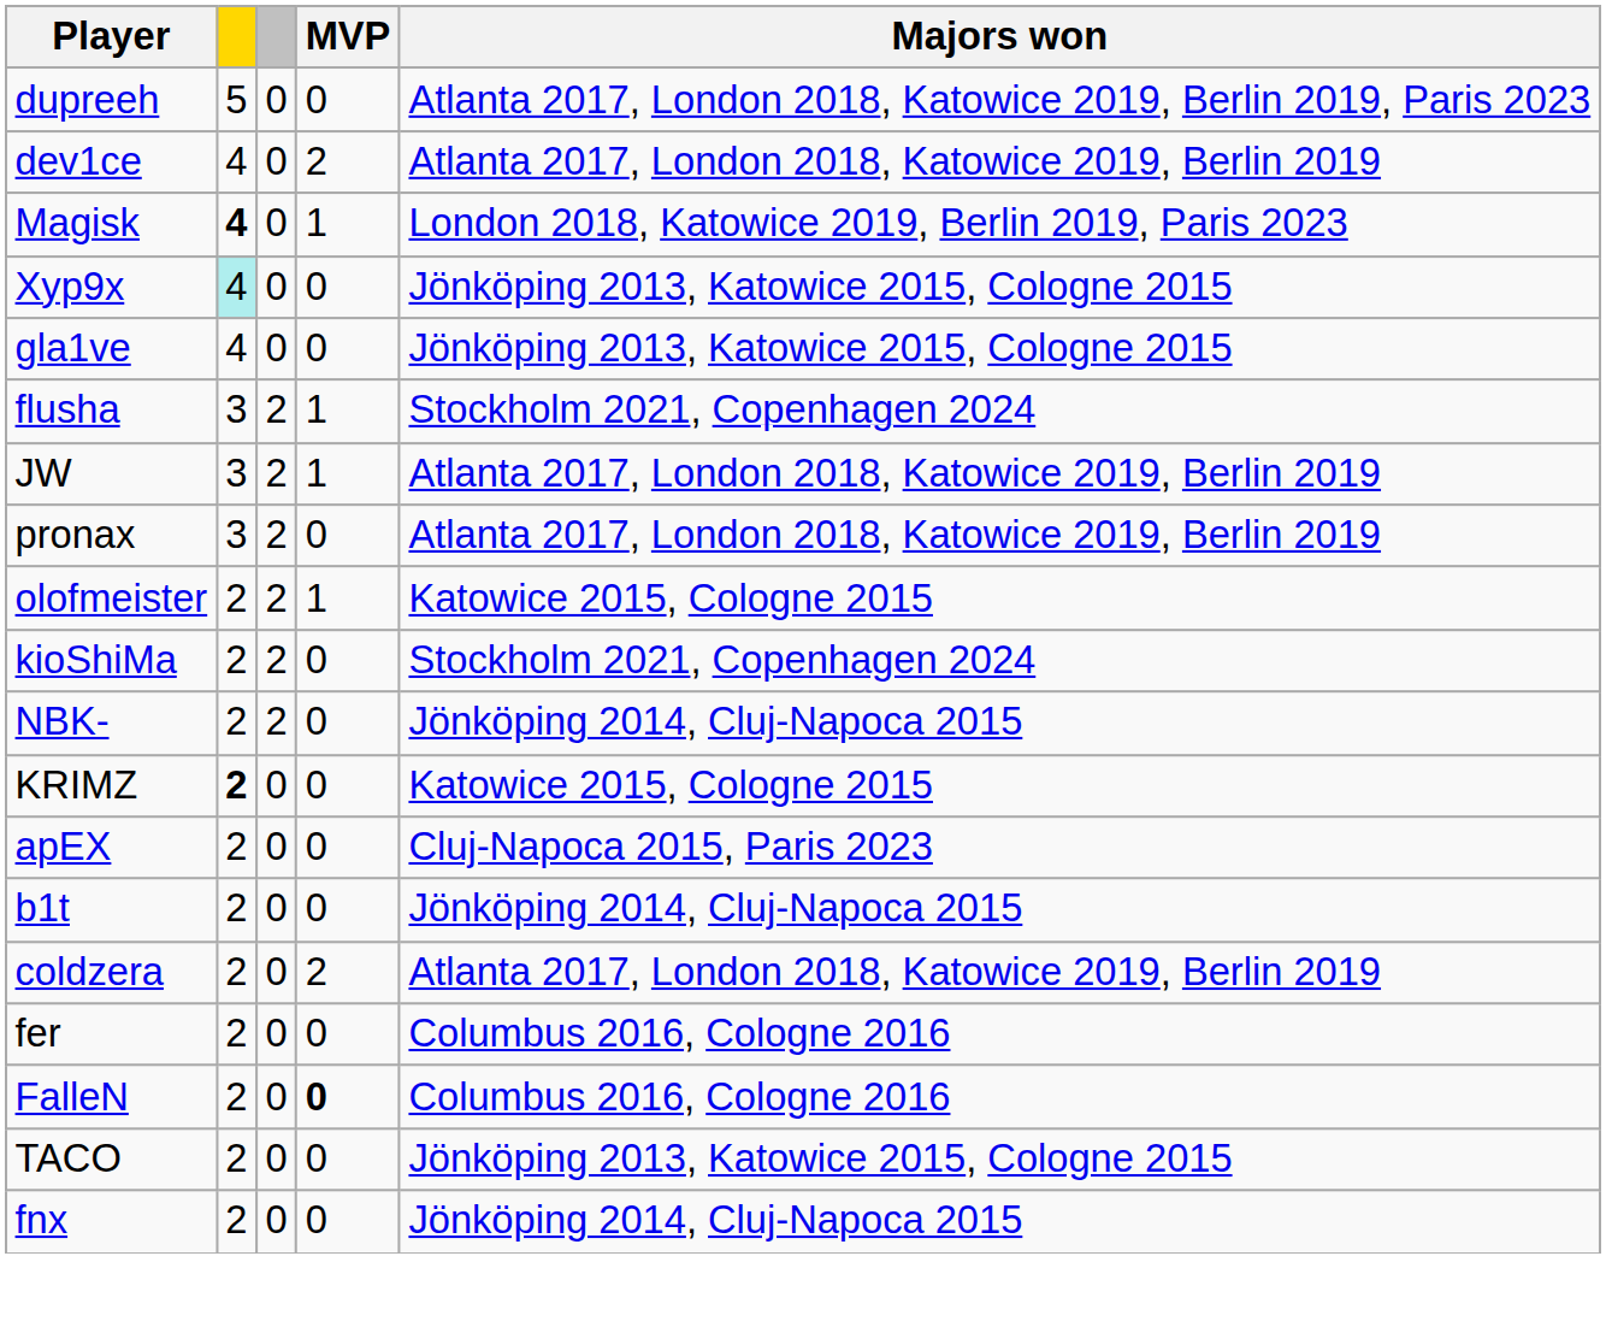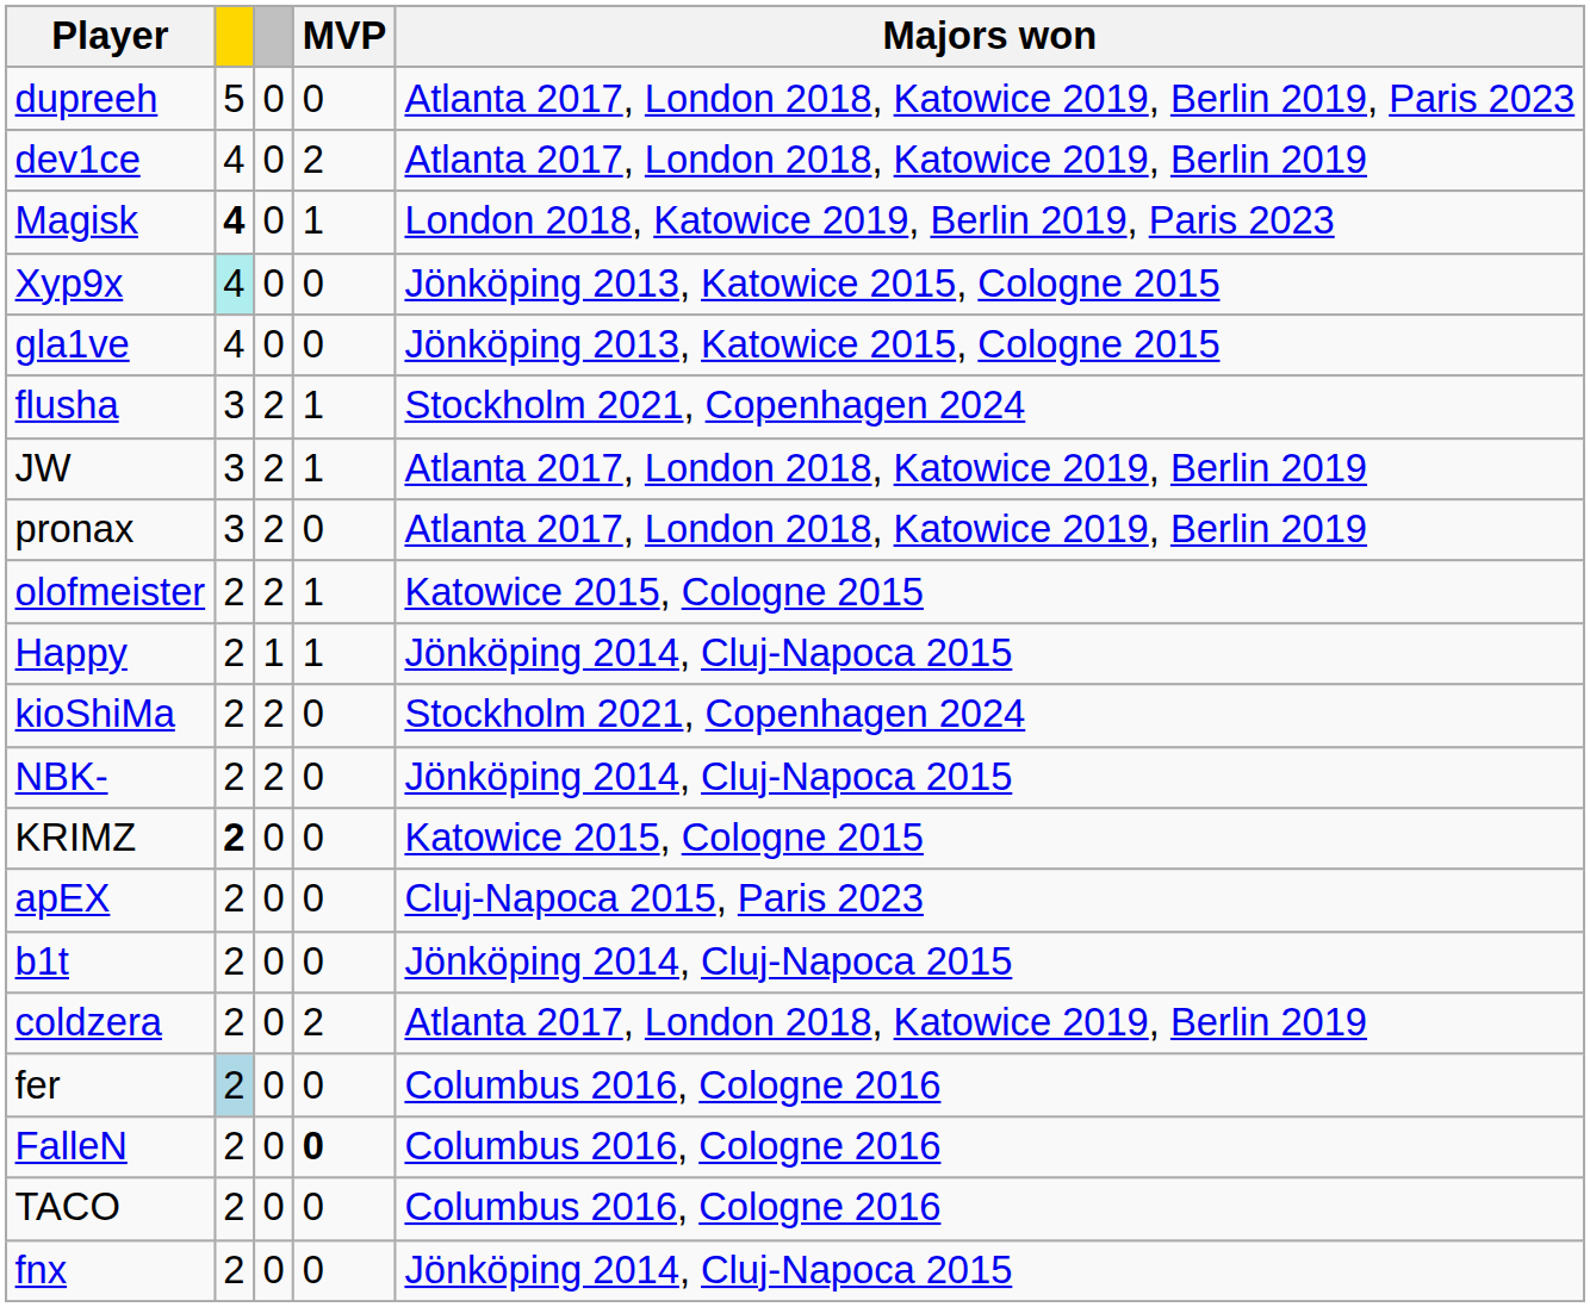 <table class="wikitable">
 <tr>
 <th>Player</th>
 <th style="background:gold;"></th>
 <th style="background:silver;"></th>
 <th>MVP</th>
 <th>Majors won</th>
 </tr>
 <tr>
 <td><a href='#'>dupreeh</a></td>
 <td>5</td>
 <td>0</td>
 <td>0</td>
 <td><a href='#'>Atlanta 2017</a>, <a href='#'>London 2018</a>, <a href='#'>Katowice 2019</a>, <a href='#'>Berlin 2019</a>, <a href='#'>Paris 2023</a></td>
 </tr>
 <tr>
 <td><a href='#'>dev1ce</a></td>
 <td>4</td>
 <td>0</td>
 <td>2</td>
 <td><a href='#'>Atlanta 2017</a>, <a href='#'>London 2018</a>, <a href='#'>Katowice 2019</a>, <a href='#'>Berlin 2019</a></td>
 </tr>
 <tr>
 <td><a href='#'>Magisk</a></td>
 <td><strong>4</strong></td>
 <td>0</td>
 <td>1</td>
 <td><a href='#'>London 2018</a>, <a href='#'>Katowice 2019</a>, <a href='#'>Berlin 2019</a>, <a href='#'>Paris 2023</a></td>
 </tr>
 <tr>
 <td><a href='#'>Xyp9x</a></td>
 <td style="background: paleturquoise;">4</td>
 <td>0</td>
 <td>0</td>
 <td><a href='#'>Jönköping 2013</a>, <a href='#'>Katowice 2015</a>, <a href='#'>Cologne 2015</a></td>
 </tr>
 <tr>
 <td><a href='#'>gla1ve</a></td>
 <td>4</td>
 <td>0</td>
 <td>0</td>
 <td><a href='#'>Jönköping 2013</a>, <a href='#'>Katowice 2015</a>, <a href='#'>Cologne 2015</a></td>
 </tr>
 <tr>
 <td><a href='#'>flusha</a></td>
 <td>3</td>
 <td>2</td>
 <td>1</td>
 <td><a href='#'>Stockholm 2021</a>, <a href='#'>Copenhagen 2024</a></td>
 </tr>
 <tr>
 <td>JW</td>
 <td>3</td>
 <td>2</td>
 <td>1</td>
 <td><a href='#'>Atlanta 2017</a>, <a href='#'>London 2018</a>, <a href='#'>Katowice 2019</a>, <a href='#'>Berlin 2019</a></td>
 </tr>
 <tr>
 <td>pronax</td>
 <td>3</td>
 <td>2</td>
 <td>0</td>
 <td><a href='#'>Atlanta 2017</a>, <a href='#'>London 2018</a>, <a href='#'>Katowice 2019</a>, <a href='#'>Berlin 2019</a></td>
 </tr>
 <tr>
 <td><a href='#'>olofmeister</a></td>
 <td>2</td>
 <td>2</td>
 <td>1</td>
 <td><a href='#'>Katowice 2015</a>, <a href='#'>Cologne 2015</a></td>
 </tr>
 <tr>
+<td><a href='#'>Happy</a></td>
+<td>2</td>
+<td>1</td>
+<td>1</td>
+<td><a href='#'>Jönköping 2014</a>, <a href='#'>Cluj-Napoca 2015</a></td>
+</tr>
+<tr>
 <td><a href='#'>kioShiMa</a></td>
 <td>2</td>
 <td>2</td>
 <td>0</td>
 <td><a href='#'>Stockholm 2021</a>, <a href='#'>Copenhagen 2024</a></td>
 </tr>
 <tr>
 <td><a href='#'>NBK-</a></td>
 <td>2</td>
 <td>2</td>
 <td>0</td>
 <td><a href='#'>Jönköping 2014</a>, <a href='#'>Cluj-Napoca 2015</a></td>
 </tr>
 <tr>
 <td>KRIMZ</td>
 <td><strong>2</strong></td>
 <td>0</td>
 <td>0</td>
 <td><a href='#'>Katowice 2015</a>, <a href='#'>Cologne 2015</a></td>
 </tr>
 <tr>
 <td><a href='#'>apEX</a></td>
 <td>2</td>
 <td>0</td>
 <td>0</td>
 <td><a href='#'>Cluj-Napoca 2015</a>, <a href='#'>Paris 2023</a></td>
 </tr>
 <tr>
 <td><a href='#'>b1t</a></td>
 <td>2</td>
 <td>0</td>
 <td>0</td>
 <td><a href='#'>Jönköping 2014</a>, <a href='#'>Cluj-Napoca 2015</a></td>
 </tr>
 <tr>
 <td><a href='#'>coldzera</a></td>
 <td>2</td>
 <td>0</td>
 <td>2</td>
 <td><a href='#'>Atlanta 2017</a>, <a href='#'>London 2018</a>, <a href='#'>Katowice 2019</a>, <a href='#'>Berlin 2019</a></td>
 </tr>
 <tr>
 <td>fer</td>
-<td>2</td>
+<td style="background: lightblue;">2</td>
 <td>0</td>
 <td>0</td>
 <td><a href='#'>Columbus 2016</a>, <a href='#'>Cologne 2016</a></td>
 </tr>
 <tr>
 <td><a href='#'>FalleN</a></td>
 <td>2</td>
 <td>0</td>
 <td><strong>0</strong></td>
 <td><a href='#'>Columbus 2016</a>, <a href='#'>Cologne 2016</a></td>
 </tr>
 <tr>
 <td>TACO</td>
 <td>2</td>
 <td>0</td>
 <td>0</td>
-<td><a href='#'>Jönköping 2013</a>, <a href='#'>Katowice 2015</a>, <a href='#'>Cologne 2015</a></td>
+<td><a href='#'>Columbus 2016</a>, <a href='#'>Cologne 2016</a></td>
 </tr>
 <tr>
 <td><a href='#'>fnx</a></td>
 <td>2</td>
 <td>0</td>
 <td>0</td>
 <td><a href='#'>Jönköping 2014</a>, <a href='#'>Cluj-Napoca 2015</a></td>
 </tr>
 <tr>
 </tr>
 </table>
